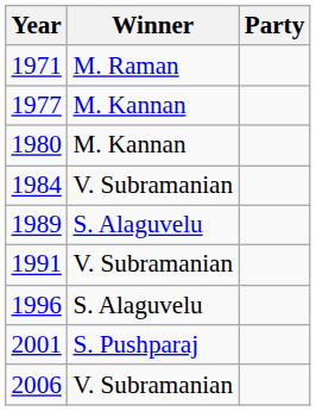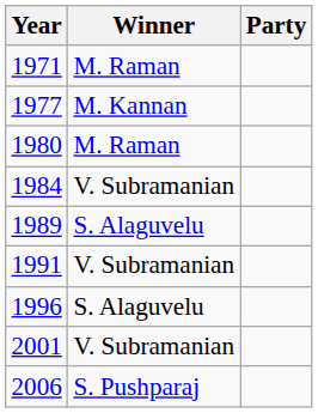 <table class="wikitable">
 <tr>
 <th>Year</th>
 <th>Winner</th>
 <th colspan="2">Party</th>
 </tr>
 <tr>
 <td><a href='#'>1971</a></td>
 <td><a href='#'>M. Raman</a></td>
 <td></td>
 </tr>
 <tr>
 <td><a href='#'>1977</a></td>
 <td><a href='#'>M. Kannan</a></td>
 <td></td>
 </tr>
 <tr>
 <td><a href='#'>1980</a></td>
-<td>M. Kannan</td>
+<td><a href='#'>M. Raman</a></td>
 <td></td>
 </tr>
 <tr>
 <td><a href='#'>1984</a></td>
 <td>V. Subramanian</td>
 <td></td>
 </tr>
 <tr>
 <td><a href='#'>1989</a></td>
 <td><a href='#'>S. Alaguvelu</a></td>
 <td></td>
 </tr>
 <tr>
 <td><a href='#'>1991</a></td>
 <td>V. Subramanian</td>
 <td></td>
 </tr>
 <tr>
 <td><a href='#'>1996</a></td>
 <td>S. Alaguvelu</td>
 <td></td>
 </tr>
 <tr>
 <td><a href='#'>2001</a></td>
-<td><a href='#'>S. Pushparaj</a></td>
+<td>V. Subramanian</td>
 <td></td>
 </tr>
 <tr>
 <td><a href='#'>2006</a></td>
-<td>V. Subramanian</td>
+<td><a href='#'>S. Pushparaj</a></td>
 <td></td>
 </tr>
 </table>
